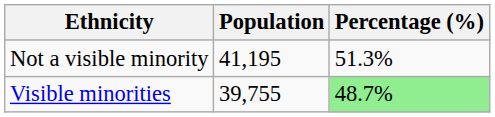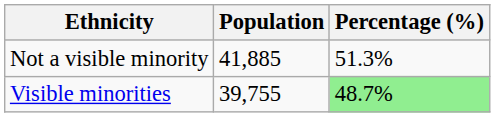 <table class="wikitable">
 <tr>
 <th>Ethnicity</th>
 <th>Population</th>
 <th>Percentage (%)</th>
 </tr>
 <tr>
 <td>Not a visible minority</td>
-<td>41,195</td>
+<td>41,885</td>
 <td>51.3%</td>
 </tr>
 <tr>
 <td><a href='#'>Visible minorities</a></td>
 <td>39,755</td>
 <td style="background: lightgreen;">48.7%</td>
 </tr>
 </table>
